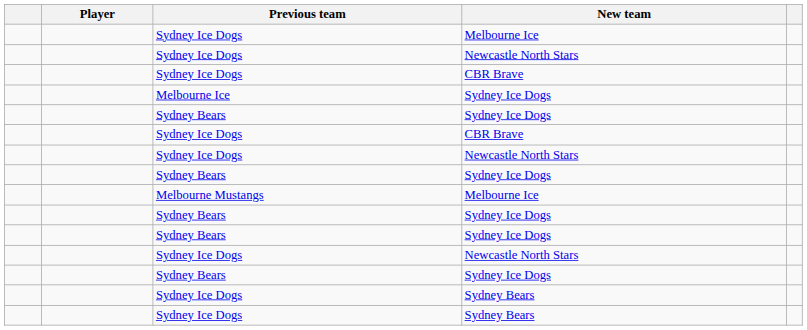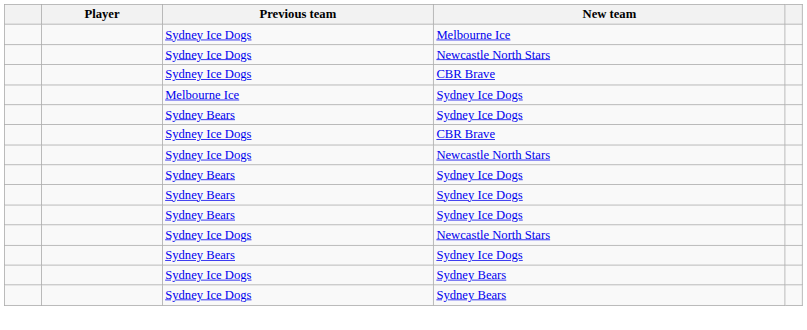 <table class="sortable wikitable" width=80% font-size=90%>
 <tr>
 <th width=40></th>
 <th>Player</th>
 <th>Previous team</th>
 <th>New team</th>
 <th class="unsortable"></th>
 </tr>
 <tr>
 <td align="center"></td>
 <td></td>
 <td><a href='#'>Sydney Ice Dogs</a></td>
 <td><a href='#'>Melbourne Ice</a></td>
 <td></td>
 </tr>
 <tr>
 <td align="center"></td>
 <td></td>
 <td><a href='#'>Sydney Ice Dogs</a></td>
 <td><a href='#'>Newcastle North Stars</a></td>
 <td></td>
 </tr>
 <tr>
 <td align="center"></td>
 <td></td>
 <td><a href='#'>Sydney Ice Dogs</a></td>
 <td><a href='#'>CBR Brave</a></td>
 <td></td>
 </tr>
 <tr>
 <td align="center"></td>
 <td></td>
 <td><a href='#'>Melbourne Ice</a></td>
 <td><a href='#'>Sydney Ice Dogs</a></td>
 <td></td>
 </tr>
 <tr>
 <td align="center"></td>
 <td></td>
 <td><a href='#'>Sydney Bears</a></td>
 <td><a href='#'>Sydney Ice Dogs</a></td>
 <td></td>
 </tr>
 <tr>
 <td align="center"></td>
 <td></td>
 <td><a href='#'>Sydney Ice Dogs</a></td>
 <td><a href='#'>CBR Brave</a></td>
 <td></td>
 </tr>
 <tr>
 <td align="center"></td>
 <td></td>
 <td><a href='#'>Sydney Ice Dogs</a></td>
 <td><a href='#'>Newcastle North Stars</a></td>
 <td></td>
 </tr>
 <tr>
 <td align="center"></td>
 <td></td>
 <td><a href='#'>Sydney Bears</a></td>
 <td><a href='#'>Sydney Ice Dogs</a></td>
 <td></td>
 </tr>
 <tr>
 <td align="center"></td>
 <td></td>
-<td><a href='#'>Melbourne Mustangs</a></td>
-<td><a href='#'>Melbourne Ice</a></td>
-<td></td>
-</tr>
-<tr>
-<td align="center"></td>
-<td></td>
 <td><a href='#'>Sydney Bears</a></td>
 <td><a href='#'>Sydney Ice Dogs</a></td>
 <td></td>
 </tr>
 <tr>
 <td align="center"></td>
 <td></td>
 <td><a href='#'>Sydney Bears</a></td>
 <td><a href='#'>Sydney Ice Dogs</a></td>
 <td></td>
 </tr>
 <tr>
 <td align="center"></td>
 <td></td>
 <td><a href='#'>Sydney Ice Dogs</a></td>
 <td><a href='#'>Newcastle North Stars</a></td>
 <td></td>
 </tr>
 <tr>
 <td align="center"></td>
 <td></td>
 <td><a href='#'>Sydney Bears</a></td>
 <td><a href='#'>Sydney Ice Dogs</a></td>
 <td></td>
 </tr>
 <tr>
 <td align="center"></td>
 <td></td>
 <td><a href='#'>Sydney Ice Dogs</a></td>
 <td><a href='#'>Sydney Bears</a></td>
 <td></td>
 </tr>
 <tr>
 <td align="center"></td>
 <td></td>
 <td><a href='#'>Sydney Ice Dogs</a></td>
 <td><a href='#'>Sydney Bears</a></td>
 <td></td>
 </tr>
 </table>
